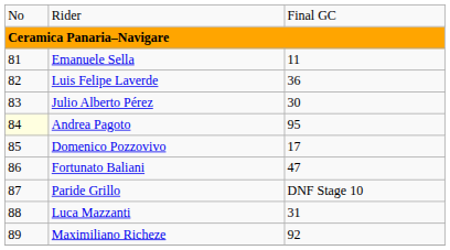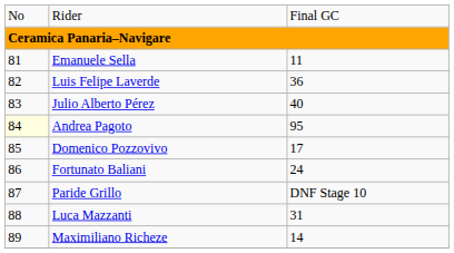 <table class=wikitable style="font-size:95%" width="40%">
 <tr>
 <td>No</td>
 <td>Rider</td>
 <td>Final GC</td>
 </tr>
 <tr>
 <td colspan=3 bgcolor="orange" style= "color: black"><strong>Ceramica Panaria–Navigare</strong></td>
 </tr>
 <tr>
 <td>81</td>
 <td> <a href='#'>Emanuele Sella</a></td>
 <td>11</td>
 </tr>
 <tr>
 <td>82</td>
 <td> <a href='#'>Luis Felipe Laverde</a></td>
 <td>36</td>
 </tr>
 <tr>
 <td>83</td>
 <td> <a href='#'>Julio Alberto Pérez</a></td>
-<td>30</td>
+<td>40</td>
 </tr>
 <tr>
 <td style="background: lightyellow;">84</td>
 <td> <a href='#'>Andrea Pagoto</a></td>
 <td>95</td>
 </tr>
 <tr>
 <td>85</td>
 <td> <a href='#'>Domenico Pozzovivo</a></td>
 <td>17</td>
 </tr>
 <tr>
 <td>86</td>
 <td> <a href='#'>Fortunato Baliani</a></td>
-<td>47</td>
+<td>24</td>
 </tr>
 <tr>
 <td>87</td>
 <td> <a href='#'>Paride Grillo</a></td>
 <td>DNF Stage 10</td>
 </tr>
 <tr>
 <td>88</td>
 <td> <a href='#'>Luca Mazzanti</a></td>
 <td>31</td>
 </tr>
 <tr>
 <td>89</td>
 <td> <a href='#'>Maximiliano Richeze</a></td>
-<td>92</td>
+<td>14</td>
 </tr>
 <tr>
 </tr>
 </table>
